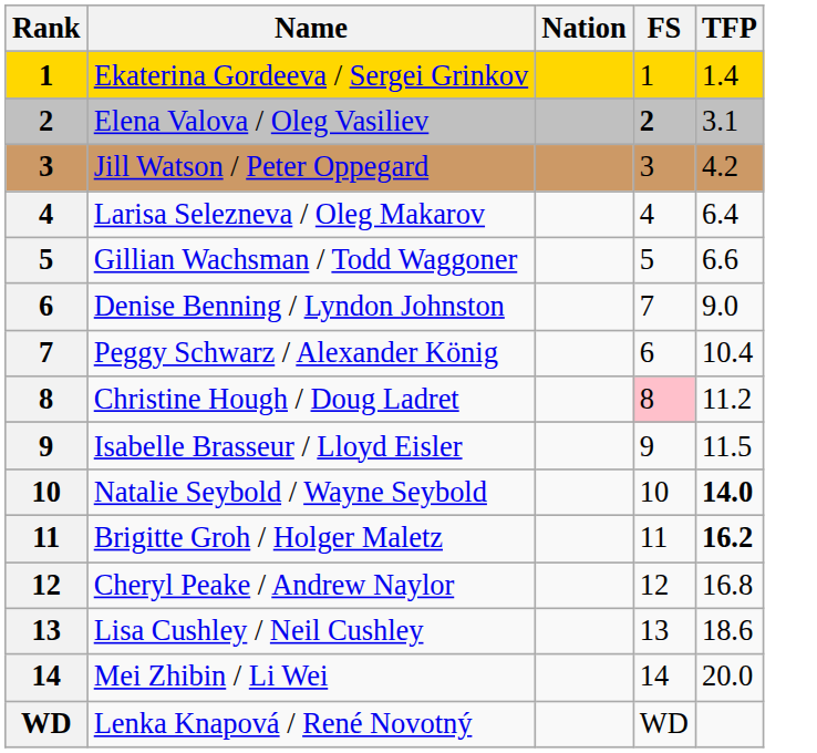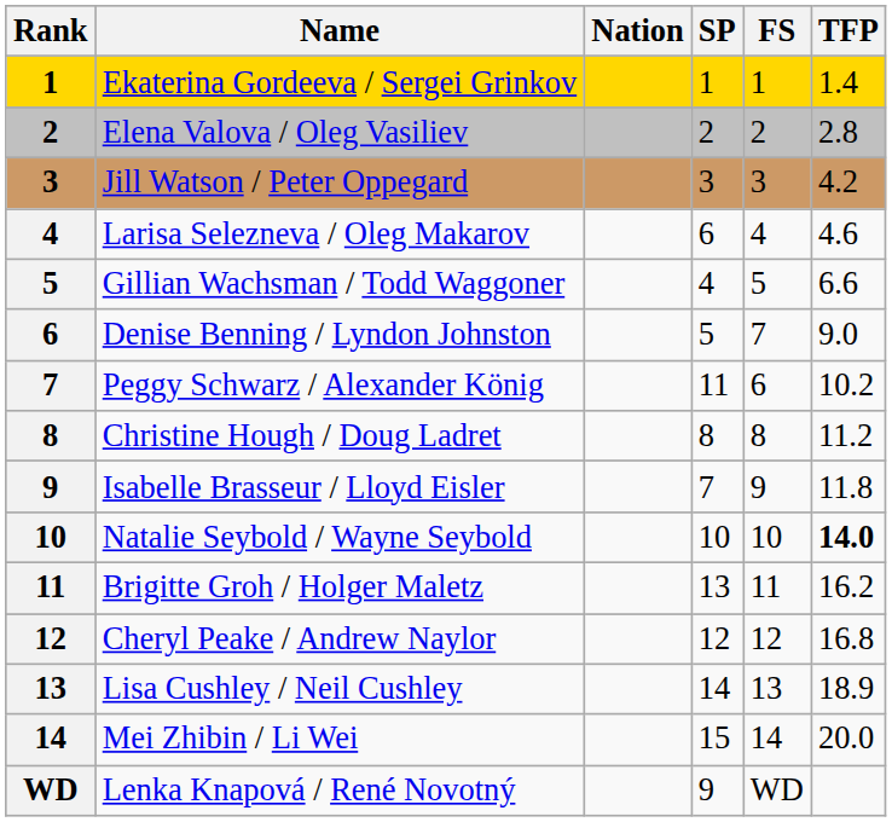 <table class="wikitable">
 <tr>
 <th>Rank</th>
 <th>Name</th>
 <th>Nation</th>
+<th>SP</th>
 <th>FS</th>
 <th>TFP</th>
 </tr>
 <tr bgcolor="gold">
 <td align="center"><strong>1</strong></td>
 <td><a href='#'>Ekaterina Gordeeva</a> / <a href='#'>Sergei Grinkov</a></td>
 <td></td>
 <td>1</td>
+<td>1</td>
 <td>1.4</td>
 </tr>
 <tr bgcolor="silver">
 <td align="center"><strong>2</strong></td>
 <td><a href='#'>Elena Valova</a> / <a href='#'>Oleg Vasiliev</a></td>
 <td></td>
-<td><strong>2</strong></td>
-<td>3.1</td>
+<td>2</td>
+<td>2</td>
+<td>2.8</td>
 </tr>
 <tr bgcolor="cc9966">
 <td align="center"><strong>3</strong></td>
 <td><a href='#'>Jill Watson</a> / <a href='#'>Peter Oppegard</a></td>
 <td></td>
+<td>3</td>
 <td>3</td>
 <td>4.2</td>
 </tr>
 <tr>
 <th>4</th>
 <td><a href='#'>Larisa Selezneva</a> / <a href='#'>Oleg Makarov</a></td>
 <td></td>
+<td>6</td>
 <td>4</td>
-<td>6.4</td>
+<td>4.6</td>
 </tr>
 <tr>
 <th>5</th>
 <td><a href='#'>Gillian Wachsman</a> / <a href='#'>Todd Waggoner</a></td>
 <td></td>
+<td>4</td>
 <td>5</td>
 <td>6.6</td>
 </tr>
 <tr>
 <th>6</th>
 <td><a href='#'>Denise Benning</a> / <a href='#'>Lyndon Johnston</a></td>
 <td></td>
+<td>5</td>
 <td>7</td>
 <td>9.0</td>
 </tr>
 <tr>
 <th>7</th>
 <td><a href='#'>Peggy Schwarz</a> / <a href='#'>Alexander König</a></td>
 <td></td>
+<td>11</td>
 <td>6</td>
-<td>10.4</td>
+<td>10.2</td>
 </tr>
 <tr>
 <th>8</th>
 <td><a href='#'>Christine Hough</a> / <a href='#'>Doug Ladret</a></td>
 <td></td>
-<td style="background: pink;">8</td>
+<td>8</td>
+<td>8</td>
 <td>11.2</td>
 </tr>
 <tr>
 <th>9</th>
 <td><a href='#'>Isabelle Brasseur</a> / <a href='#'>Lloyd Eisler</a></td>
 <td></td>
+<td>7</td>
 <td>9</td>
-<td>11.5</td>
+<td>11.8</td>
 </tr>
 <tr>
 <th>10</th>
 <td><a href='#'>Natalie Seybold</a> / <a href='#'>Wayne Seybold</a></td>
 <td></td>
+<td>10</td>
 <td>10</td>
 <td><strong>14.0</strong></td>
 </tr>
 <tr>
 <th>11</th>
 <td><a href='#'>Brigitte Groh</a> / <a href='#'>Holger Maletz</a></td>
 <td></td>
+<td>13</td>
 <td>11</td>
-<td><strong>16.2</strong></td>
+<td>16.2</td>
 </tr>
 <tr>
 <th>12</th>
 <td><a href='#'>Cheryl Peake</a> / <a href='#'>Andrew Naylor</a></td>
 <td></td>
+<td>12</td>
 <td>12</td>
 <td>16.8</td>
 </tr>
 <tr>
 <th>13</th>
 <td><a href='#'>Lisa Cushley</a> / <a href='#'>Neil Cushley</a></td>
 <td></td>
+<td>14</td>
 <td>13</td>
-<td>18.6</td>
+<td>18.9</td>
 </tr>
 <tr>
 <th>14</th>
 <td><a href='#'>Mei Zhibin</a> / <a href='#'>Li Wei</a></td>
 <td></td>
+<td>15</td>
 <td>14</td>
 <td>20.0</td>
 </tr>
 <tr>
 <th>WD</th>
 <td><a href='#'>Lenka Knapová</a> / <a href='#'>René Novotný</a></td>
 <td></td>
+<td>9</td>
 <td>WD</td>
 <td></td>
 </tr>
 </table>
